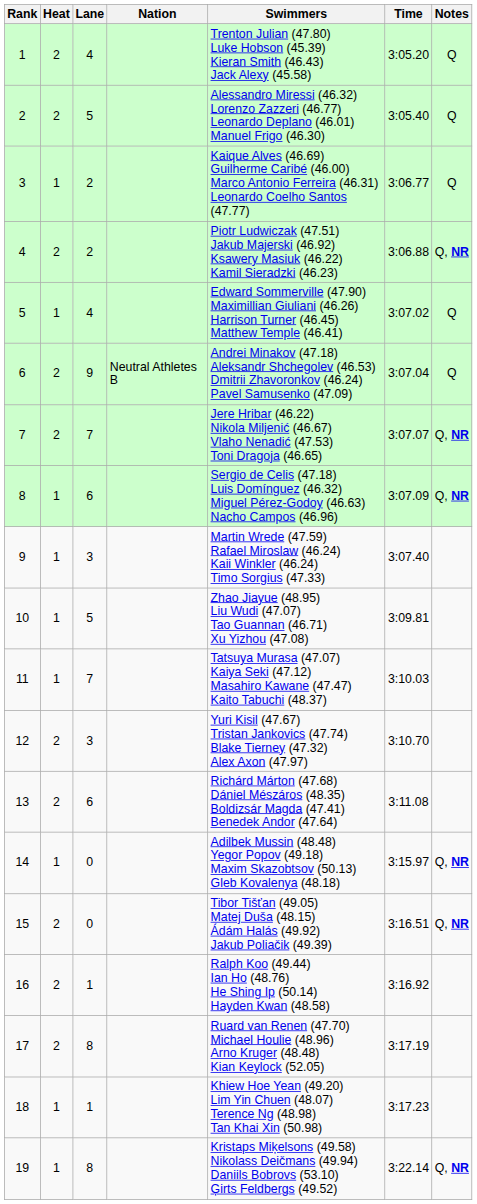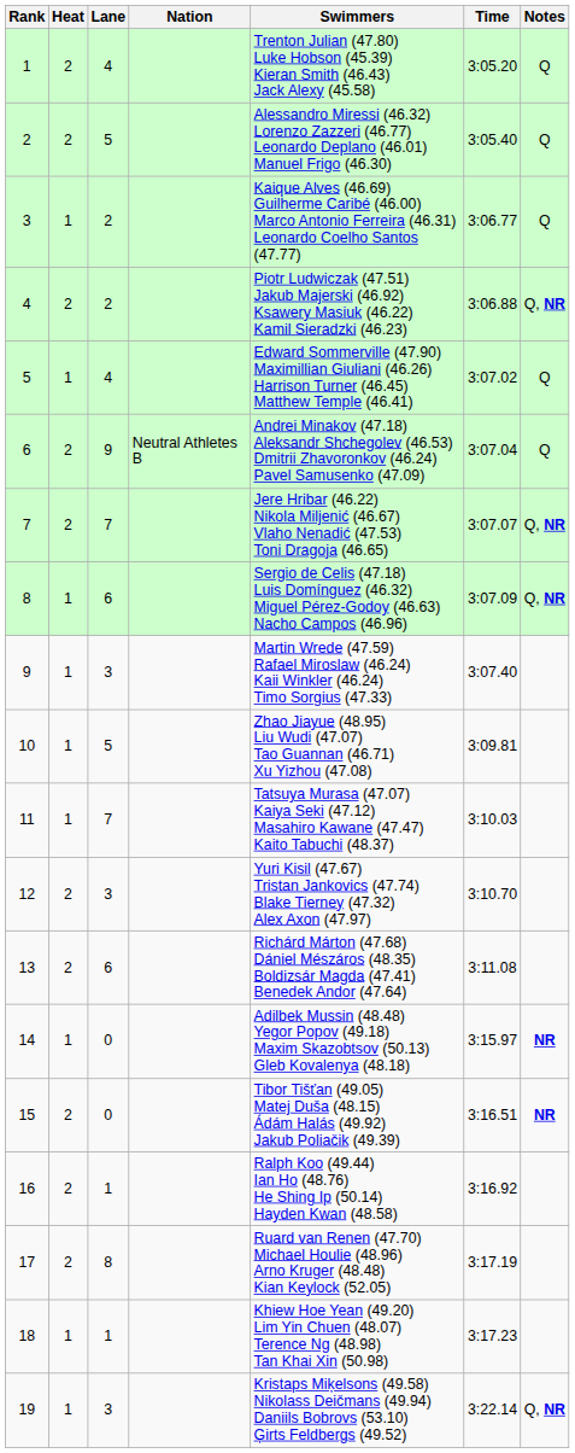 <table class="wikitable sortable" style="text-align:center">
 <tr>
 <th>Rank</th>
 <th>Heat</th>
 <th>Lane</th>
 <th>Nation</th>
 <th>Swimmers</th>
 <th>Time</th>
 <th>Notes</th>
 </tr>
 <tr bgcolor=ccffcc>
 <td>1</td>
 <td>2</td>
 <td>4</td>
 <td align=left></td>
 <td align=left><a href='#'>Trenton Julian</a> (47.80)<br><a href='#'>Luke Hobson</a> (45.39)<br><a href='#'>Kieran Smith</a> (46.43)<br><a href='#'>Jack Alexy</a> (45.58)</td>
 <td>3:05.20</td>
 <td>Q</td>
 </tr>
 <tr bgcolor=ccffcc>
 <td>2</td>
 <td>2</td>
 <td>5</td>
 <td align=left></td>
 <td align=left><a href='#'>Alessandro Miressi</a> (46.32)<br><a href='#'>Lorenzo Zazzeri</a> (46.77)<br><a href='#'>Leonardo Deplano</a> (46.01)<br><a href='#'>Manuel Frigo</a> (46.30)</td>
 <td>3:05.40</td>
 <td>Q</td>
 </tr>
 <tr bgcolor=ccffcc>
 <td>3</td>
 <td>1</td>
 <td>2</td>
 <td align=left></td>
 <td align=left><a href='#'>Kaique Alves</a> (46.69)<br><a href='#'>Guilherme Caribé</a> (46.00)<br><a href='#'>Marco Antonio Ferreira</a> (46.31)<br><a href='#'>Leonardo Coelho Santos</a> (47.77)</td>
 <td>3:06.77</td>
 <td>Q</td>
 </tr>
 <tr bgcolor=ccffcc>
 <td>4</td>
 <td>2</td>
 <td>2</td>
 <td align=left></td>
 <td align=left><a href='#'>Piotr Ludwiczak</a> (47.51)<br><a href='#'>Jakub Majerski</a> (46.92)<br><a href='#'>Ksawery Masiuk</a> (46.22)<br><a href='#'>Kamil Sieradzki</a> (46.23)</td>
 <td>3:06.88</td>
 <td>Q, <strong><a href='#'>NR</a></strong></td>
 </tr>
 <tr bgcolor=ccffcc>
 <td>5</td>
 <td>1</td>
 <td>4</td>
 <td align=left></td>
 <td align=left><a href='#'>Edward Sommerville</a> (47.90)<br><a href='#'>Maximillian Giuliani</a> (46.26)<br><a href='#'>Harrison Turner</a> (46.45)<br><a href='#'>Matthew Temple</a> (46.41)</td>
 <td>3:07.02</td>
 <td>Q</td>
 </tr>
 <tr bgcolor=ccffcc>
 <td>6</td>
 <td>2</td>
 <td>9</td>
 <td align=left> Neutral Athletes B</td>
 <td align=left><a href='#'>Andrei Minakov</a> (47.18)<br><a href='#'>Aleksandr Shchegolev</a> (46.53)<br><a href='#'>Dmitrii Zhavoronkov</a> (46.24)<br><a href='#'>Pavel Samusenko</a> (47.09)</td>
 <td>3:07.04</td>
 <td>Q</td>
 </tr>
 <tr bgcolor=ccffcc>
 <td>7</td>
 <td>2</td>
 <td>7</td>
 <td align=left></td>
 <td align=left><a href='#'>Jere Hribar</a> (46.22)<br><a href='#'>Nikola Miljenić</a> (46.67)<br><a href='#'>Vlaho Nenadić</a> (47.53)<br><a href='#'>Toni Dragoja</a> (46.65)</td>
 <td>3:07.07</td>
 <td>Q, <strong><a href='#'>NR</a></strong></td>
 </tr>
 <tr bgcolor=ccffcc>
 <td>8</td>
 <td>1</td>
 <td>6</td>
 <td align=left></td>
 <td align=left><a href='#'>Sergio de Celis</a> (47.18)<br><a href='#'>Luis Domínguez</a> (46.32)<br><a href='#'>Miguel Pérez-Godoy</a> (46.63)<br><a href='#'>Nacho Campos</a> (46.96)</td>
 <td>3:07.09</td>
 <td>Q, <strong><a href='#'>NR</a></strong></td>
 </tr>
 <tr>
 <td>9</td>
 <td>1</td>
 <td>3</td>
 <td align=left></td>
 <td align=left><a href='#'>Martin Wrede</a> (47.59)<br><a href='#'>Rafael Miroslaw</a> (46.24)<br><a href='#'>Kaii Winkler</a> (46.24)<br><a href='#'>Timo Sorgius</a> (47.33)</td>
 <td>3:07.40</td>
 <td></td>
 </tr>
 <tr>
 <td>10</td>
 <td>1</td>
 <td>5</td>
 <td align=left></td>
 <td align=left><a href='#'>Zhao Jiayue</a> (48.95)<br><a href='#'>Liu Wudi</a> (47.07)<br><a href='#'>Tao Guannan</a> (46.71)<br><a href='#'>Xu Yizhou</a> (47.08)</td>
 <td>3:09.81</td>
 <td></td>
 </tr>
 <tr>
 <td>11</td>
 <td>1</td>
 <td>7</td>
 <td align=left></td>
 <td align=left><a href='#'>Tatsuya Murasa</a> (47.07)<br><a href='#'>Kaiya Seki</a> (47.12)<br><a href='#'>Masahiro Kawane</a> (47.47)<br><a href='#'>Kaito Tabuchi</a> (48.37)</td>
 <td>3:10.03</td>
 <td></td>
 </tr>
 <tr>
 <td>12</td>
 <td>2</td>
 <td>3</td>
 <td align=left></td>
 <td align=left><a href='#'>Yuri Kisil</a> (47.67)<br><a href='#'>Tristan Jankovics</a> (47.74)<br><a href='#'>Blake Tierney</a> (47.32)<br><a href='#'>Alex Axon</a> (47.97)</td>
 <td>3:10.70</td>
 <td></td>
 </tr>
 <tr>
 <td>13</td>
 <td>2</td>
 <td>6</td>
 <td align=left></td>
 <td align=left><a href='#'>Richárd Márton</a> (47.68)<br><a href='#'>Dániel Mészáros</a> (48.35)<br><a href='#'>Boldizsár Magda</a> (47.41)<br><a href='#'>Benedek Andor</a> (47.64)</td>
 <td>3:11.08</td>
 <td></td>
 </tr>
 <tr>
 <td>14</td>
 <td>1</td>
 <td>0</td>
 <td align=left></td>
 <td align=left><a href='#'>Adilbek Mussin</a> (48.48)<br><a href='#'>Yegor Popov</a> (49.18)<br><a href='#'>Maxim Skazobtsov</a> (50.13)<br><a href='#'>Gleb Kovalenya</a> (48.18)</td>
 <td>3:15.97</td>
-<td>Q, <strong><a href='#'>NR</a></strong></td>
+<td><strong><a href='#'>NR</a></strong></td>
 </tr>
 <tr>
 <td>15</td>
 <td>2</td>
 <td>0</td>
 <td align=left></td>
 <td align=left><a href='#'>Tibor Tišťan</a> (49.05)<br><a href='#'>Matej Duša</a> (48.15)<br><a href='#'>Ádám Halás</a> (49.92)<br><a href='#'>Jakub Poliačik</a> (49.39)</td>
 <td>3:16.51</td>
-<td>Q, <strong><a href='#'>NR</a></strong></td>
+<td><strong><a href='#'>NR</a></strong></td>
 </tr>
 <tr>
 <td>16</td>
 <td>2</td>
 <td>1</td>
 <td align=left></td>
 <td align=left><a href='#'>Ralph Koo</a> (49.44)<br><a href='#'>Ian Ho</a> (48.76)<br><a href='#'>He Shing Ip</a> (50.14)<br><a href='#'>Hayden Kwan</a> (48.58)</td>
 <td>3:16.92</td>
 <td></td>
 </tr>
 <tr>
 <td>17</td>
 <td>2</td>
 <td>8</td>
 <td align=left></td>
 <td align=left><a href='#'>Ruard van Renen</a> (47.70)<br><a href='#'>Michael Houlie</a> (48.96)<br><a href='#'>Arno Kruger</a> (48.48)<br><a href='#'>Kian Keylock</a> (52.05)</td>
 <td>3:17.19</td>
 <td></td>
 </tr>
 <tr>
 <td>18</td>
 <td>1</td>
 <td>1</td>
 <td align=left></td>
 <td align=left><a href='#'>Khiew Hoe Yean</a> (49.20)<br><a href='#'>Lim Yin Chuen</a> (48.07)<br><a href='#'>Terence Ng</a> (48.98)<br><a href='#'>Tan Khai Xin</a> (50.98)</td>
 <td>3:17.23</td>
 <td></td>
 </tr>
 <tr>
 <td>19</td>
 <td>1</td>
-<td>8</td>
+<td>3</td>
 <td align=left></td>
 <td align=left><a href='#'>Kristaps Miķelsons</a> (49.58)<br><a href='#'>Nikolass Deičmans</a> (49.94)<br><a href='#'>Daniils Bobrovs</a> (53.10)<br><a href='#'>Ģirts Feldbergs</a> (49.52)</td>
 <td>3:22.14</td>
 <td>Q, <strong><a href='#'>NR</a></strong></td>
 </tr>
 </table>
